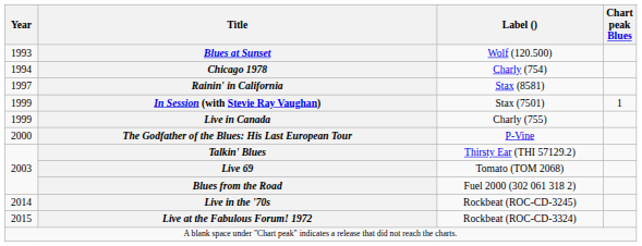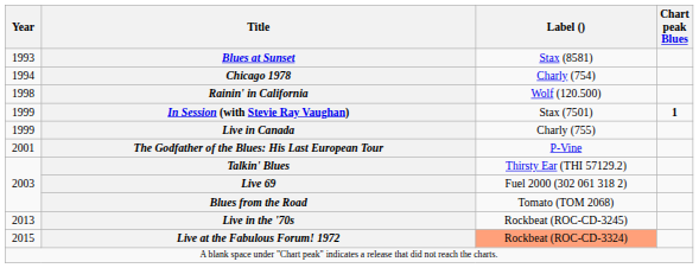 <table class="wikitable plainrowheaders" style="text-align:center;">
 <tr>
 <th scope="col" width=5%>Year</th>
 <th scope="col" width=60%>Title</th>
 <th scope="col" width=25%>Label ()</th>
 <th scope="col" width=5%>Chart<br>peak<br><a href='#'>Blues</a></th>
 </tr>
 <tr>
 <td>1993</td>
 <th scope="row"><em><a href='#'>Blues at Sunset</a></em></th>
-<td><a href='#'>Wolf</a> (120.500)</td>
+<td><a href='#'>Stax</a> (8581)</td>
 <td></td>
 </tr>
 <tr>
 <td>1994</td>
 <th scope="row"><em>Chicago 1978</em></th>
 <td><a href='#'>Charly</a> (754)</td>
 <td></td>
 </tr>
 <tr>
-<td>1997</td>
+<td>1998</td>
 <th scope="row"><em>Rainin' in California</em></th>
-<td><a href='#'>Stax</a> (8581)</td>
+<td><a href='#'>Wolf</a> (120.500)</td>
 <td></td>
 </tr>
 <tr>
 <td>1999</td>
 <th scope="row"><em><a href='#'>In Session</a></em> (with <a href='#'>Stevie Ray Vaughan</a>)</th>
 <td>Stax (7501)</td>
-<td>1</td>
+<td><strong>1</strong></td>
 </tr>
 <tr>
 <td>1999</td>
 <th scope="row"><em>Live in Canada</em></th>
 <td>Charly (755)</td>
 <td></td>
 </tr>
 <tr>
-<td>2000</td>
+<td>2001</td>
 <th scope="row"><em>The Godfather of the Blues: His Last European Tour</em></th>
 <td><a href='#'>P-Vine</a></td>
 <td></td>
 </tr>
 <tr>
 <td rowspan="3">2003</td>
 <th scope="row"><em>Talkin' Blues</em></th>
 <td><a href='#'>Thirsty Ear</a> (THI 57129.2)</td>
 <td></td>
 </tr>
 <tr>
 <th scope="row"><em>Live 69</em></th>
+<td>Fuel 2000 (302 061 318 2)</td>
+<td></td>
+</tr>
+<tr>
+<th scope="row"><em>Blues from the Road</em></th>
 <td>Tomato (TOM 2068)</td>
 <td></td>
 </tr>
 <tr>
-<th scope="row"><em>Blues from the Road</em></th>
-<td>Fuel 2000 (302 061 318 2)</td>
-<td></td>
-</tr>
-<tr>
-<td>2014</td>
+<td>2013</td>
 <th scope="row"><em>Live in the '70s</em></th>
 <td>Rockbeat (ROC-CD-3245)</td>
 <td></td>
 </tr>
 <tr>
 <td>2015</td>
 <th scope="row"><em>Live at the Fabulous Forum! 1972</em></th>
-<td>Rockbeat (ROC-CD-3324)</td>
+<td style="background: lightsalmon;">Rockbeat (ROC-CD-3324)</td>
 <td></td>
 </tr>
 <tr>
 <td colspan="5" style="font-size: 80%">A blank space under "Chart peak" indicates a release that did not reach the charts.</td>
 </tr>
 </table>
